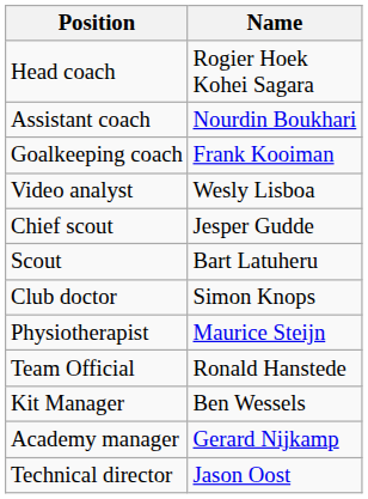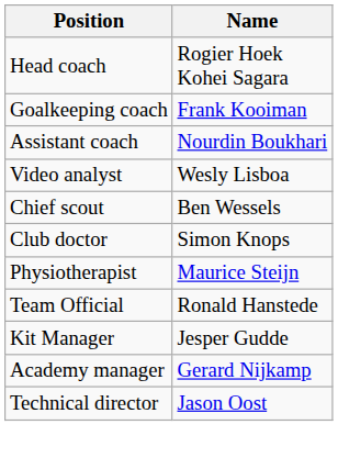 <table class="wikitable">
 <tr>
 <th>Position</th>
 <th>Name</th>
 </tr>
 <tr>
 <td>Head coach</td>
 <td> Rogier Hoek <br>  Kohei Sagara</td>
 </tr>
 <tr>
+<td>Goalkeeping coach</td>
+<td> <a href='#'>Frank Kooiman</a></td>
+</tr>
+<tr>
 <td>Assistant coach</td>
 <td> <a href='#'>Nourdin Boukhari</a></td>
-</tr>
-<tr>
-<td>Goalkeeping coach</td>
-<td> <a href='#'>Frank Kooiman</a></td>
 </tr>
 <tr>
 <td>Video analyst</td>
 <td> Wesly Lisboa</td>
 </tr>
 <tr>
 <td>Chief scout</td>
-<td> Jesper Gudde</td>
-</tr>
-<tr>
-<td>Scout</td>
-<td> Bart Latuheru</td>
+<td> Ben Wessels</td>
 </tr>
 <tr>
 <td>Club doctor</td>
 <td> Simon Knops</td>
 </tr>
 <tr>
 <td>Physiotherapist</td>
 <td> <a href='#'>Maurice Steijn</a></td>
 </tr>
 <tr>
 <td>Team Official</td>
 <td> Ronald Hanstede</td>
 </tr>
 <tr>
 <td>Kit Manager</td>
-<td> Ben Wessels</td>
+<td> Jesper Gudde</td>
 </tr>
 <tr>
 <td>Academy manager</td>
 <td> <a href='#'>Gerard Nijkamp</a></td>
 </tr>
 <tr>
 <td>Technical director</td>
 <td> <a href='#'>Jason Oost</a></td>
 </tr>
 </table>
